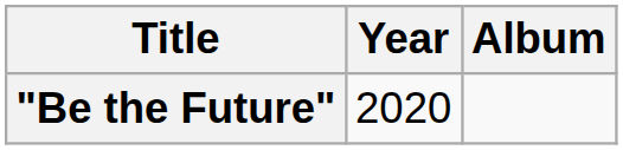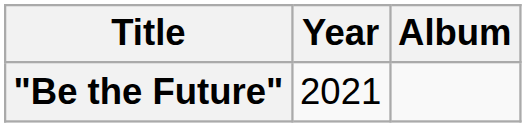 <table class="wikitable plainrowheaders" style="text-align:center">
 <tr>
 <th scope="col">Title</th>
 <th scope="col">Year</th>
 <th scope="col">Album</th>
 </tr>
 <tr>
 <th scope="row">"Be the Future"<br></th>
-<td>2020</td>
+<td>2021</td>
 <td></td>
 </tr>
 </table>
